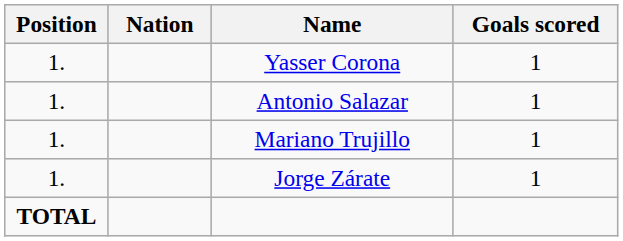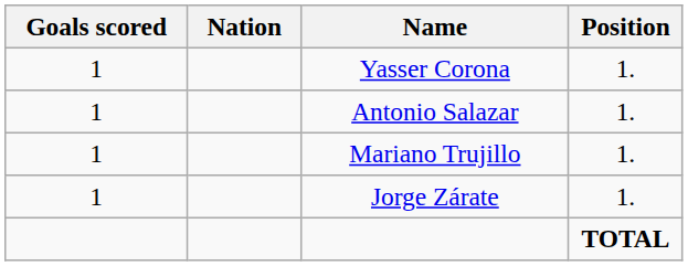 <table class="wikitable" style="font-size: 95%; text-align: center;">
 <tr>
-<th width=60>Position</th>
+<th width=100>Goals scored</th>
 <th width=60>Nation</th>
 <th width=150>Name</th>
-<th width=100>Goals scored</th>
+<th width=60>Position</th>
 </tr>
 <tr>
-<td>1.</td>
+<td>1</td>
 <td></td>
 <td><a href='#'>Yasser Corona</a></td>
-<td>1</td>
+<td>1.</td>
 </tr>
 <tr>
-<td>1.</td>
+<td>1</td>
 <td></td>
 <td><a href='#'>Antonio Salazar</a></td>
-<td>1</td>
+<td>1.</td>
 </tr>
 <tr>
-<td>1.</td>
+<td>1</td>
 <td></td>
 <td><a href='#'>Mariano Trujillo</a></td>
-<td>1</td>
+<td>1.</td>
 </tr>
 <tr>
-<td>1.</td>
+<td>1</td>
 <td></td>
 <td><a href='#'>Jorge Zárate</a></td>
-<td>1</td>
+<td>1.</td>
 </tr>
 <tr>
-<td><strong>TOTAL</strong></td>
 <td></td>
 <td></td>
 <td></td>
+<td><strong>TOTAL</strong></td>
 </tr>
 </table>
